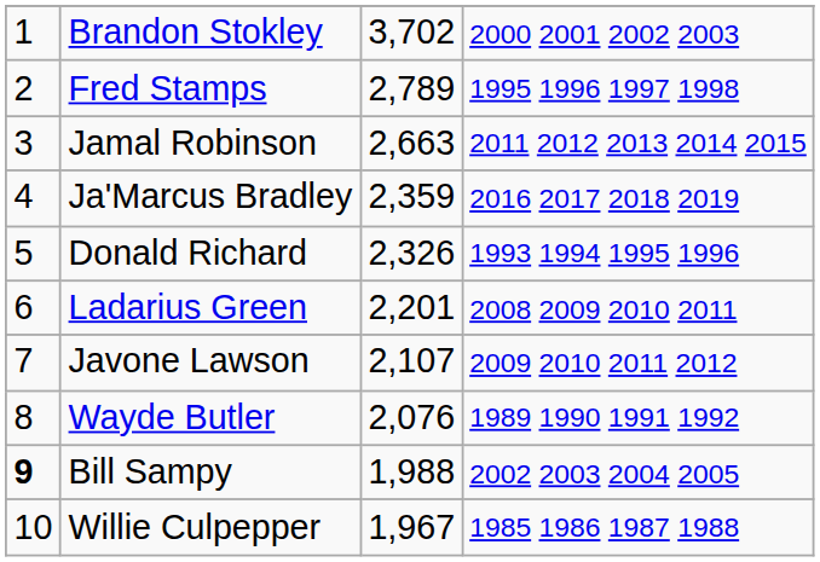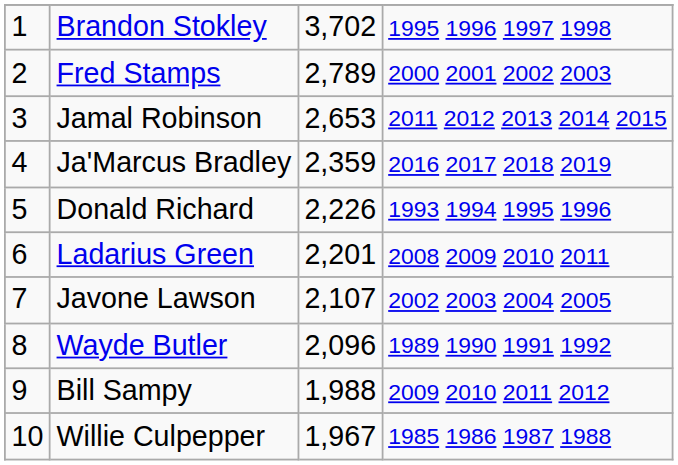 <table class="wikitable">
 <tr>
 </tr>
 <tr>
 <td>1</td>
 <td><a href='#'>Brandon Stokley</a></td>
 <td>3,702</td>
-<td style="font-size:80%;"><a href='#'>2000</a> <a href='#'>2001</a> <a href='#'>2002</a> <a href='#'>2003</a></td>
+<td style="font-size:80%;"><a href='#'>1995</a> <a href='#'>1996</a> <a href='#'>1997</a> <a href='#'>1998</a></td>
 </tr>
 <tr>
 <td>2</td>
 <td><a href='#'>Fred Stamps</a></td>
 <td>2,789</td>
-<td style="font-size:80%;"><a href='#'>1995</a> <a href='#'>1996</a> <a href='#'>1997</a> <a href='#'>1998</a></td>
+<td style="font-size:80%;"><a href='#'>2000</a> <a href='#'>2001</a> <a href='#'>2002</a> <a href='#'>2003</a></td>
 </tr>
 <tr>
 <td>3</td>
 <td>Jamal Robinson</td>
-<td>2,663</td>
+<td>2,653</td>
 <td style="font-size:80%;"><a href='#'>2011</a> <a href='#'>2012</a> <a href='#'>2013</a> <a href='#'>2014</a> <a href='#'>2015</a></td>
 </tr>
 <tr>
 <td>4</td>
 <td>Ja'Marcus Bradley</td>
 <td>2,359</td>
 <td style="font-size:80%;"><a href='#'>2016</a> <a href='#'>2017</a> <a href='#'>2018</a> <a href='#'>2019</a></td>
 </tr>
 <tr>
 <td>5</td>
 <td>Donald Richard</td>
-<td>2,326</td>
+<td>2,226</td>
 <td style="font-size:80%;"><a href='#'>1993</a> <a href='#'>1994</a> <a href='#'>1995</a> <a href='#'>1996</a></td>
 </tr>
 <tr>
 <td>6</td>
 <td><a href='#'>Ladarius Green</a></td>
 <td>2,201</td>
 <td style="font-size:80%;"><a href='#'>2008</a> <a href='#'>2009</a> <a href='#'>2010</a> <a href='#'>2011</a></td>
 </tr>
 <tr>
 <td>7</td>
 <td>Javone Lawson</td>
 <td>2,107</td>
-<td style="font-size:80%;"><a href='#'>2009</a> <a href='#'>2010</a> <a href='#'>2011</a> <a href='#'>2012</a></td>
+<td style="font-size:80%;"><a href='#'>2002</a> <a href='#'>2003</a> <a href='#'>2004</a> <a href='#'>2005</a></td>
 </tr>
 <tr>
 <td>8</td>
 <td><a href='#'>Wayde Butler</a></td>
-<td>2,076</td>
+<td>2,096</td>
 <td style="font-size:80%;"><a href='#'>1989</a> <a href='#'>1990</a> <a href='#'>1991</a> <a href='#'>1992</a></td>
 </tr>
 <tr>
-<td><strong>9</strong></td>
+<td>9</td>
 <td>Bill Sampy</td>
 <td>1,988</td>
-<td style="font-size:80%;"><a href='#'>2002</a> <a href='#'>2003</a> <a href='#'>2004</a> <a href='#'>2005</a></td>
+<td style="font-size:80%;"><a href='#'>2009</a> <a href='#'>2010</a> <a href='#'>2011</a> <a href='#'>2012</a></td>
 </tr>
 <tr>
 <td>10</td>
 <td>Willie Culpepper</td>
 <td>1,967</td>
 <td style="font-size:80%;"><a href='#'>1985</a> <a href='#'>1986</a> <a href='#'>1987</a> <a href='#'>1988</a></td>
 </tr>
 </table>
